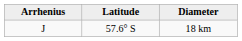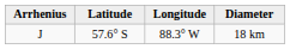 <table class="wikitable">
 <tr>
 <th width="21%" style="background:#eeeeee;">Arrhenius</th>
 <th width="21%" style="background:#eeeeee;">Latitude</th>
+<th width="21%" style="background:#eeeeee;">Longitude</th>
 <th width="21%" style="background:#eeeeee;">Diameter</th>
 </tr>
 <tr>
 <td align="center">J</td>
 <td align="center">57.6° S</td>
+<td align="center">88.3° W</td>
 <td align="center">18 km</td>
 </tr>
 </table>
